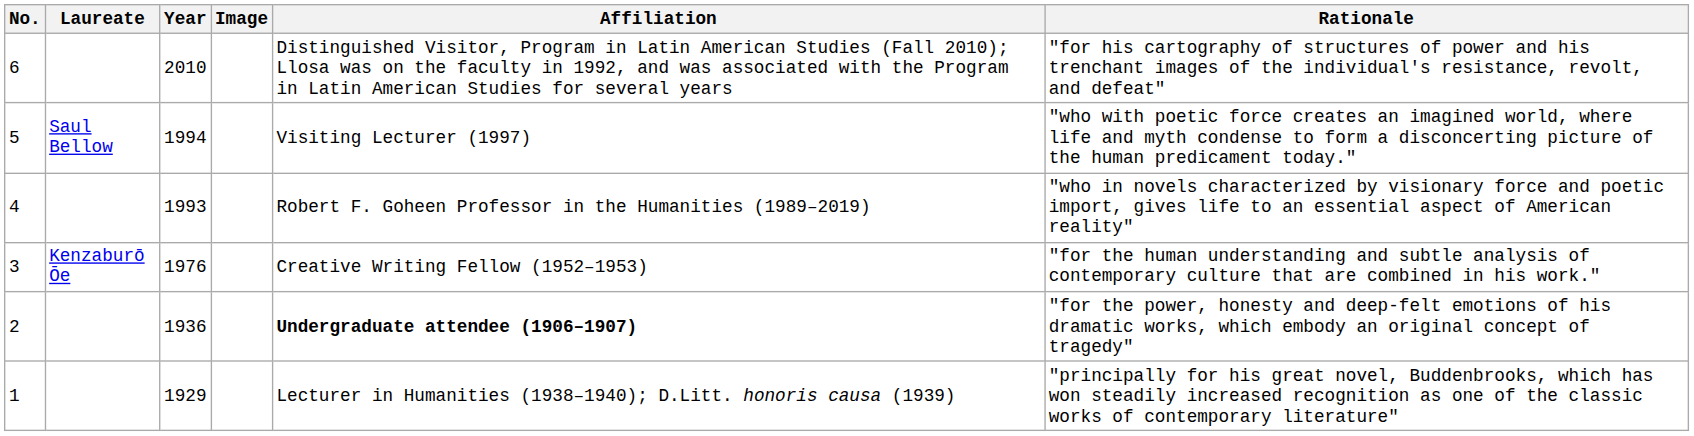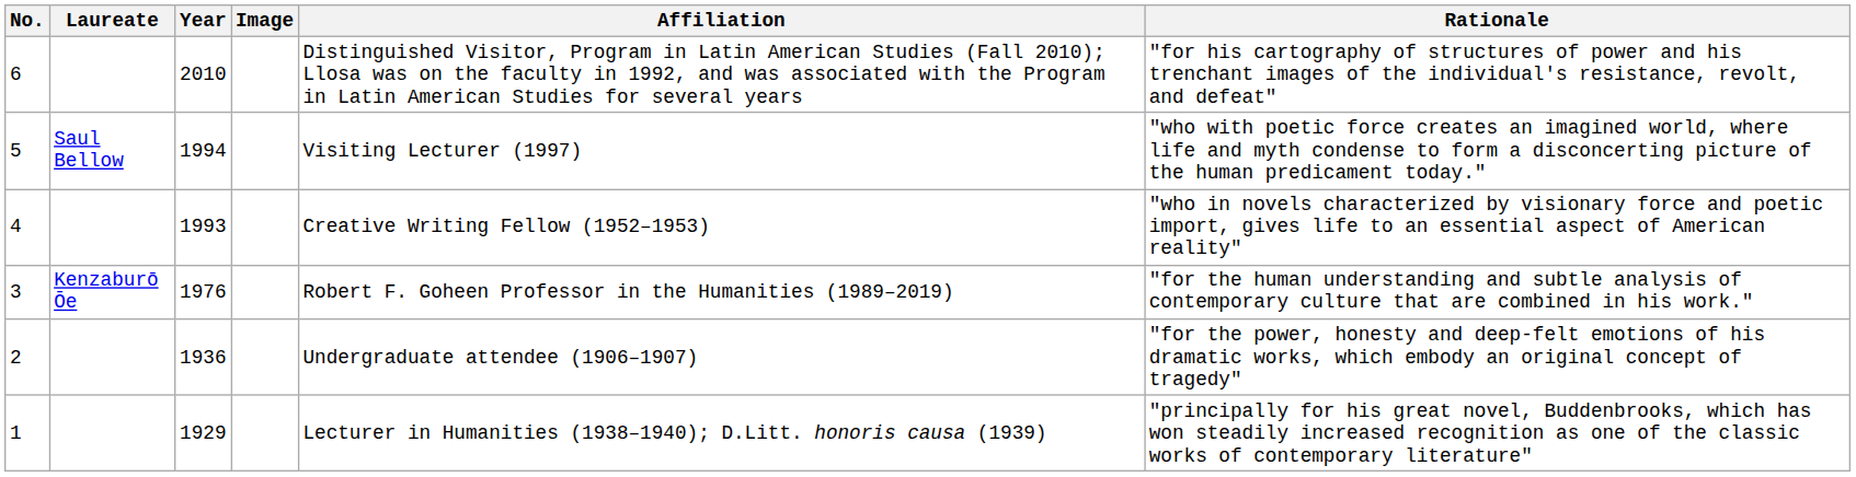 <table class="wikitable sortable" style="width:98%; background:#fff;">
 <tr>
 <th>No.</th>
 <th>Laureate</th>
 <th>Year</th>
 <th>Image</th>
 <th>Affiliation</th>
 <th>Rationale</th>
 </tr>
 <tr>
 <td>6</td>
 <td></td>
 <td>2010</td>
 <td></td>
 <td>Distinguished Visitor, Program in Latin American Studies (Fall 2010); Llosa was on the faculty in 1992, and was associated with the Program in Latin American Studies for several years</td>
 <td>"for his cartography of structures of power and his trenchant images of the individual's resistance, revolt, and defeat"</td>
 </tr>
 <tr>
 <td>5</td>
 <td><a href='#'>Saul Bellow</a></td>
 <td>1994</td>
 <td></td>
 <td>Visiting Lecturer (1997)</td>
 <td>"who with poetic force creates an imagined world, where life and myth condense to form a disconcerting picture of the human predicament today."</td>
 </tr>
 <tr>
 <td>4</td>
 <td></td>
 <td>1993</td>
 <td></td>
-<td>Robert F. Goheen Professor in the Humanities (1989–2019)</td>
+<td>Creative Writing Fellow (1952–1953)</td>
 <td>"who in novels characterized by visionary force and poetic import, gives life to an essential aspect of American reality"</td>
 </tr>
 <tr>
 <td>3</td>
 <td><a href='#'>Kenzaburō Ōe</a></td>
 <td>1976</td>
 <td></td>
-<td>Creative Writing Fellow (1952–1953)</td>
+<td>Robert F. Goheen Professor in the Humanities (1989–2019)</td>
 <td>"for the human understanding and subtle analysis of contemporary culture that are combined in his work."</td>
 </tr>
 <tr>
 <td>2</td>
 <td></td>
 <td>1936</td>
 <td></td>
-<td><strong>Undergraduate attendee (1906–1907)</strong></td>
+<td>Undergraduate attendee (1906–1907)</td>
 <td>"for the power, honesty and deep-felt emotions of his dramatic works, which embody an original concept of tragedy"</td>
 </tr>
 <tr>
 <td>1</td>
 <td></td>
 <td>1929</td>
 <td></td>
 <td>Lecturer in Humanities (1938–1940); D.Litt. <em>honoris causa</em> (1939)</td>
 <td>"principally for his great novel, Buddenbrooks, which has won steadily increased recognition as one of the classic works of contemporary literature"</td>
 </tr>
 </table>
